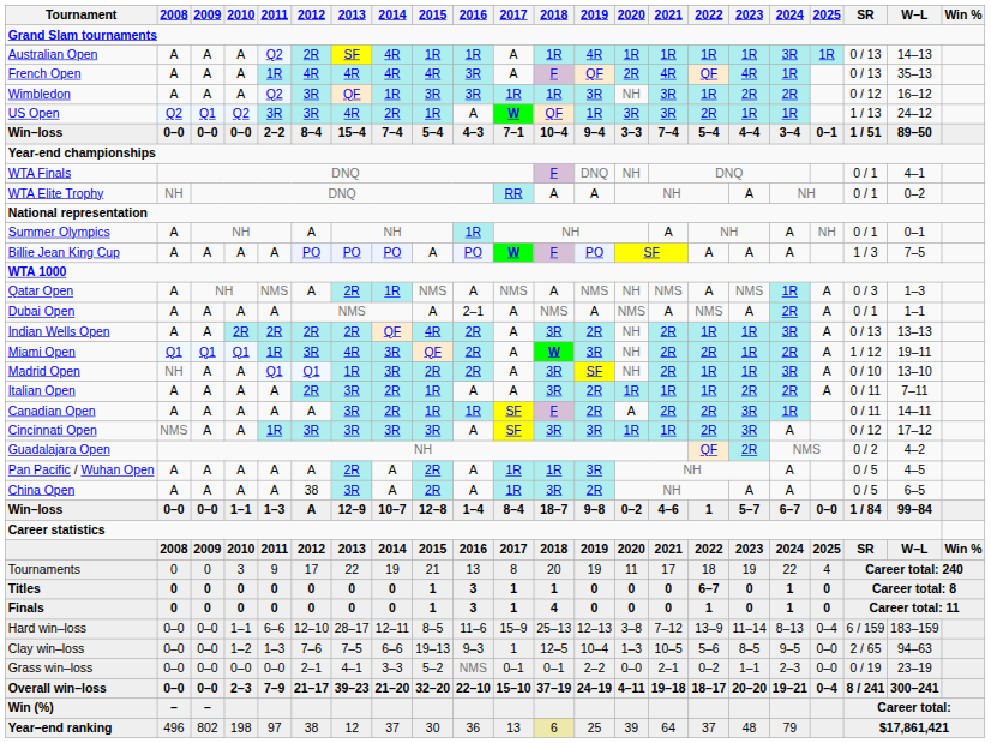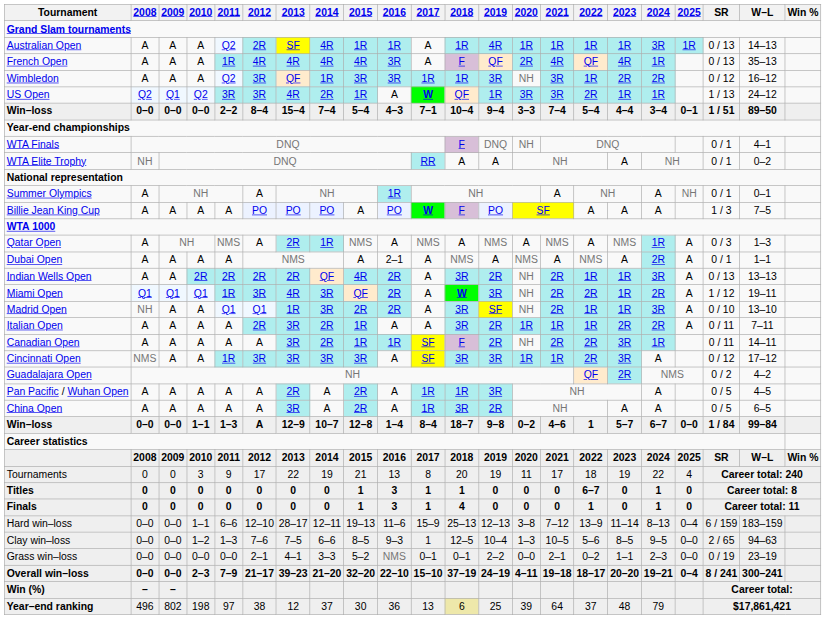 <table class=wikitable style=text-align:center>
 <tr>
 <th>Tournament</th>
 <th><a href='#'>2008</a></th>
 <th><a href='#'>2009</a></th>
 <th><a href='#'>2010</a></th>
 <th><a href='#'>2011</a></th>
 <th><a href='#'>2012</a></th>
 <th><a href='#'>2013</a></th>
 <th><a href='#'>2014</a></th>
 <th><a href='#'>2015</a></th>
 <th><a href='#'>2016</a></th>
 <th><a href='#'>2017</a></th>
 <th><a href='#'>2018</a></th>
 <th><a href='#'>2019</a></th>
 <th><a href='#'>2020</a></th>
 <th><a href='#'>2021</a></th>
 <th><a href='#'>2022</a></th>
 <th><a href='#'>2023</a></th>
 <th><a href='#'>2024</a></th>
 <th><a href='#'>2025</a></th>
 <th>SR</th>
 <th>W–L</th>
 <th>Win %</th>
 </tr>
 <tr>
 <td colspan="22" align="left"><strong><a href='#'>Grand Slam tournaments</a></strong></td>
 </tr>
 <tr>
 <td align=left><a href='#'>Australian Open</a></td>
 <td>A</td>
 <td>A</td>
 <td>A</td>
 <td bgcolor=f0f8ff><a href='#'>Q2</a></td>
 <td bgcolor=afeeee><a href='#'>2R</a></td>
 <td bgcolor=yellow><a href='#'>SF</a></td>
 <td bgcolor=afeeee><a href='#'>4R</a></td>
 <td bgcolor=afeeee><a href='#'>1R</a></td>
 <td bgcolor=afeeee><a href='#'>1R</a></td>
 <td>A</td>
 <td bgcolor=afeeee><a href='#'>1R</a></td>
 <td bgcolor=afeeee><a href='#'>4R</a></td>
 <td bgcolor=afeeee><a href='#'>1R</a></td>
 <td bgcolor=afeeee><a href='#'>1R</a></td>
 <td bgcolor=afeeee><a href='#'>1R</a></td>
 <td bgcolor=afeeee><a href='#'>1R</a></td>
 <td bgcolor=afeeee><a href='#'>3R</a></td>
 <td bgcolor=afeeee><a href='#'>1R</a></td>
 <td>0 / 13</td>
 <td>14–13</td>
 <td></td>
 </tr>
 <tr>
 <td align=left><a href='#'>French Open</a></td>
 <td>A</td>
 <td>A</td>
 <td>A</td>
 <td bgcolor=afeeee><a href='#'>1R</a></td>
 <td bgcolor=afeeee><a href='#'>4R</a></td>
 <td bgcolor=afeeee><a href='#'>4R</a></td>
 <td bgcolor=afeeee><a href='#'>4R</a></td>
 <td bgcolor=afeeee><a href='#'>4R</a></td>
 <td bgcolor=afeeee><a href='#'>3R</a></td>
 <td>A</td>
 <td bgcolor=thistle><a href='#'>F</a></td>
 <td bgcolor=ffebcd><a href='#'>QF</a></td>
 <td bgcolor=afeeee><a href='#'>2R</a></td>
 <td bgcolor=afeeee><a href='#'>4R</a></td>
 <td bgcolor=ffebcd><a href='#'>QF</a></td>
 <td bgcolor=afeeee><a href='#'>4R</a></td>
 <td bgcolor=afeeee><a href='#'>1R</a></td>
 <td></td>
 <td>0 / 13</td>
 <td>35–13</td>
 <td></td>
 </tr>
 <tr>
 <td align=left><a href='#'>Wimbledon</a></td>
 <td>A</td>
 <td>A</td>
 <td>A</td>
 <td bgcolor=f0f8ff><a href='#'>Q2</a></td>
 <td bgcolor=afeeee><a href='#'>3R</a></td>
 <td bgcolor=ffebcd><a href='#'>QF</a></td>
 <td bgcolor=afeeee><a href='#'>1R</a></td>
 <td bgcolor=afeeee><a href='#'>3R</a></td>
 <td bgcolor=afeeee><a href='#'>3R</a></td>
 <td bgcolor=afeeee><a href='#'>1R</a></td>
 <td bgcolor=afeeee><a href='#'>1R</a></td>
 <td bgcolor=afeeee><a href='#'>3R</a></td>
 <td style=color:#767676>NH</td>
 <td bgcolor=afeeee><a href='#'>3R</a></td>
 <td bgcolor=afeeee><a href='#'>1R</a></td>
 <td bgcolor=afeeee><a href='#'>2R</a></td>
 <td bgcolor=afeeee><a href='#'>2R</a></td>
 <td></td>
 <td>0 / 12</td>
 <td>16–12</td>
 <td></td>
 </tr>
 <tr>
 <td align=left><a href='#'>US Open</a></td>
 <td bgcolor=f0f8ff><a href='#'>Q2</a></td>
 <td bgcolor=f0f8ff><a href='#'>Q1</a></td>
 <td bgcolor=f0f8ff><a href='#'>Q2</a></td>
 <td bgcolor=afeeee><a href='#'>3R</a></td>
 <td bgcolor=afeeee><a href='#'>3R</a></td>
 <td bgcolor=afeeee><a href='#'>4R</a></td>
 <td bgcolor=afeeee><a href='#'>2R</a></td>
 <td bgcolor=afeeee><a href='#'>1R</a></td>
 <td>A</td>
 <td bgcolor=lime><a href='#'><strong>W</strong></a></td>
 <td bgcolor=ffebcd><a href='#'>QF</a></td>
 <td bgcolor=afeeee><a href='#'>1R</a></td>
 <td bgcolor=afeeee><a href='#'>3R</a></td>
 <td bgcolor=afeeee><a href='#'>3R</a></td>
 <td bgcolor=afeeee><a href='#'>2R</a></td>
 <td bgcolor=afeeee><a href='#'>1R</a></td>
 <td bgcolor=afeeee><a href='#'>1R</a></td>
 <td></td>
 <td>1 / 13</td>
 <td>24–12</td>
 <td></td>
 </tr>
 <tr style=font-weight:bold;background:#efefef>
 <td style=text-align:left>Win–loss</td>
 <td>0–0</td>
 <td>0–0</td>
 <td>0–0</td>
 <td>2–2</td>
 <td>8–4</td>
 <td>15–4</td>
 <td>7–4</td>
 <td>5–4</td>
 <td>4–3</td>
 <td>7–1</td>
 <td>10–4</td>
 <td>9–4</td>
 <td>3–3</td>
 <td>7–4</td>
 <td>5–4</td>
 <td>4–4</td>
 <td>3–4</td>
 <td>0–1</td>
 <td>1 / 51</td>
 <td>89–50</td>
 <td></td>
 </tr>
 <tr>
 <td colspan="22" align="left"><strong>Year-end championships</strong></td>
 </tr>
 <tr>
 <td align=left><a href='#'>WTA Finals</a></td>
 <td colspan=10 style=color:#767676>DNQ</td>
 <td bgcolor=thistle><a href='#'>F</a></td>
 <td style=color:#767676>DNQ</td>
 <td style=color:#767676>NH</td>
 <td colspan=4 style=color:#767676>DNQ</td>
 <td></td>
 <td>0 / 1</td>
 <td>4–1</td>
 <td></td>
 </tr>
 <tr>
 <td align=left><a href='#'>WTA Elite Trophy</a></td>
 <td style=color:#767676>NH</td>
 <td colspan=8 style=color:#767676>DNQ</td>
 <td bgcolor=afeeee><a href='#'>RR</a></td>
 <td>A</td>
 <td>A</td>
 <td colspan="3" style="color:#767676">NH</td>
 <td>A</td>
 <td colspan="2" style="color:#767676">NH</td>
 <td>0 / 1</td>
 <td>0–2</td>
 <td></td>
 </tr>
 <tr>
 <td colspan="22" style="text-align:left"><strong>National representation</strong></td>
 </tr>
 <tr>
 <td align=left><a href='#'>Summer Olympics</a></td>
 <td>A</td>
 <td colspan=3 style=color:#767676>NH</td>
 <td>A</td>
 <td colspan=3 style=color:#767676>NH</td>
 <td bgcolor=afeeee><a href='#'>1R</a></td>
 <td colspan=4 style=color:#767676>NH</td>
 <td>A</td>
 <td colspan=2 style=color:#767676>NH</td>
 <td>A</td>
 <td style=color:#767676>NH</td>
 <td>0 / 1</td>
 <td>0–1</td>
 <td></td>
 </tr>
 <tr>
 <td align=left><a href='#'>Billie Jean King Cup</a></td>
 <td>A</td>
 <td>A</td>
 <td>A</td>
 <td>A</td>
 <td bgcolor=ecf2ff><a href='#'>PO</a></td>
 <td bgcolor=ecf2ff><a href='#'>PO</a></td>
 <td bgcolor=ecf2ff><a href='#'>PO</a></td>
 <td>A</td>
 <td bgcolor=ecf2ff><a href='#'>PO</a></td>
 <td bgcolor=lime><a href='#'><strong>W</strong></a></td>
 <td bgcolor=thistle><a href='#'>F</a></td>
 <td bgcolor=ecf2ff><a href='#'>PO</a></td>
 <td colspan="2" bgcolor=yellow><a href='#'>SF</a></td>
 <td>A</td>
 <td>A</td>
 <td>A</td>
 <td></td>
 <td>1 / 3</td>
 <td>7–5</td>
 <td></td>
 </tr>
 <tr>
 <td colspan="22" style="text-align:left"><strong><a href='#'>WTA 1000</a></strong></td>
 </tr>
 <tr>
 <td align=left><a href='#'>Qatar Open</a></td>
 <td>A</td>
 <td colspan=2; style=color:#767676>NH</td>
 <td style=color:#767676>NMS</td>
 <td>A</td>
 <td bgcolor=afeeee><a href='#'>2R</a></td>
 <td bgcolor=afeeee><a href='#'>1R</a></td>
 <td style=color:#767676>NMS</td>
 <td>A</td>
 <td style=color:#767676>NMS</td>
 <td>A</td>
 <td style=color:#767676>NMS</td>
-<td style=color:#767676>NH</td>
+<td>A</td>
 <td style=color:#767676>NMS</td>
 <td>A</td>
 <td style=color:#767676>NMS</td>
 <td bgcolor=afeeee><a href='#'>1R</a></td>
 <td>A</td>
 <td>0 / 3</td>
 <td>1–3</td>
 <td></td>
 </tr>
 <tr>
 <td align=left><a href='#'>Dubai Open</a></td>
 <td>A</td>
 <td>A</td>
 <td>A</td>
 <td>A</td>
 <td colspan=3; style=color:#767676>NMS</td>
 <td>A</td>
 <td>2–1</td>
 <td>A</td>
 <td style=color:#767676>NMS</td>
 <td>A</td>
 <td style=color:#767676>NMS</td>
 <td>A</td>
 <td style=color:#767676>NMS</td>
 <td>A</td>
 <td bgcolor=afeeee><a href='#'>2R</a></td>
 <td>A</td>
 <td>0 / 1</td>
 <td>1–1</td>
 <td></td>
 </tr>
 <tr>
 <td align=left><a href='#'>Indian Wells Open</a></td>
 <td>A</td>
 <td>A</td>
 <td bgcolor=afeeee><a href='#'>2R</a></td>
 <td bgcolor=afeeee><a href='#'>2R</a></td>
 <td bgcolor=afeeee><a href='#'>2R</a></td>
 <td bgcolor=afeeee><a href='#'>2R</a></td>
 <td bgcolor=ffebcd><a href='#'>QF</a></td>
 <td bgcolor=afeeee><a href='#'>4R</a></td>
 <td bgcolor=afeeee><a href='#'>2R</a></td>
 <td>A</td>
 <td bgcolor=afeeee><a href='#'>3R</a></td>
 <td bgcolor=afeeee><a href='#'>2R</a></td>
 <td style=color:#767676>NH</td>
 <td bgcolor=afeeee><a href='#'>2R</a></td>
 <td bgcolor=afeeee><a href='#'>1R</a></td>
 <td bgcolor=afeeee><a href='#'>1R</a></td>
 <td bgcolor=afeeee><a href='#'>3R</a></td>
 <td>A</td>
 <td>0 / 13</td>
 <td>13–13</td>
 <td></td>
 </tr>
 <tr>
 <td align=left><a href='#'>Miami Open</a></td>
 <td bgcolor=f0f8ff><a href='#'>Q1</a></td>
 <td bgcolor=f0f8ff><a href='#'>Q1</a></td>
 <td bgcolor=f0f8ff><a href='#'>Q1</a></td>
 <td bgcolor=afeeee><a href='#'>1R</a></td>
 <td bgcolor=afeeee><a href='#'>3R</a></td>
 <td bgcolor=afeeee><a href='#'>4R</a></td>
 <td bgcolor=afeeee><a href='#'>3R</a></td>
 <td bgcolor=ffebcd><a href='#'>QF</a></td>
 <td bgcolor=afeeee><a href='#'>2R</a></td>
 <td>A</td>
 <td bgcolor=lime><a href='#'><strong>W</strong></a></td>
 <td bgcolor=afeeee><a href='#'>3R</a></td>
 <td style=color:#767676>NH</td>
 <td bgcolor=afeeee><a href='#'>2R</a></td>
 <td bgcolor=afeeee><a href='#'>2R</a></td>
 <td bgcolor=afeeee><a href='#'>1R</a></td>
 <td bgcolor=afeeee><a href='#'>2R</a></td>
 <td>A</td>
 <td>1 / 12</td>
 <td>19–11</td>
 <td></td>
 </tr>
 <tr>
 <td align=left><a href='#'>Madrid Open</a></td>
 <td style=color:#767676>NH</td>
 <td>A</td>
 <td>A</td>
 <td bgcolor=f0f8ff><a href='#'>Q1</a></td>
 <td bgcolor=f0f8ff><a href='#'>Q1</a></td>
 <td bgcolor=afeeee><a href='#'>1R</a></td>
 <td bgcolor=afeeee><a href='#'>3R</a></td>
 <td bgcolor=afeeee><a href='#'>2R</a></td>
 <td bgcolor=afeeee><a href='#'>2R</a></td>
 <td>A</td>
 <td bgcolor=afeeee><a href='#'>3R</a></td>
 <td bgcolor=yellow><a href='#'>SF</a></td>
 <td style=color:#767676>NH</td>
 <td bgcolor=afeeee><a href='#'>2R</a></td>
 <td bgcolor=afeeee><a href='#'>1R</a></td>
 <td bgcolor=afeeee><a href='#'>1R</a></td>
 <td bgcolor=afeeee><a href='#'>3R</a></td>
 <td>A</td>
 <td>0 / 10</td>
 <td>13–10</td>
 <td></td>
 </tr>
 <tr>
 <td align=left><a href='#'>Italian Open</a></td>
 <td>A</td>
 <td>A</td>
 <td>A</td>
 <td>A</td>
 <td bgcolor=afeeee><a href='#'>2R</a></td>
 <td bgcolor=afeeee><a href='#'>3R</a></td>
 <td bgcolor=afeeee><a href='#'>2R</a></td>
 <td bgcolor=afeeee><a href='#'>1R</a></td>
 <td>A</td>
 <td>A</td>
 <td bgcolor=afeeee><a href='#'>3R</a></td>
 <td bgcolor=afeeee><a href='#'>2R</a></td>
 <td bgcolor=afeeee><a href='#'>1R</a></td>
 <td bgcolor=afeeee><a href='#'>1R</a></td>
 <td bgcolor=afeeee><a href='#'>1R</a></td>
 <td bgcolor=afeeee><a href='#'>2R</a></td>
 <td bgcolor=afeeee><a href='#'>2R</a></td>
 <td>A</td>
 <td>0 / 11</td>
 <td>7–11</td>
 <td></td>
 </tr>
 <tr>
 <td align=left><a href='#'>Canadian Open</a></td>
 <td>A</td>
 <td>A</td>
 <td>A</td>
 <td>A</td>
 <td>A</td>
 <td bgcolor=afeeee><a href='#'>3R</a></td>
 <td bgcolor=afeeee><a href='#'>2R</a></td>
 <td bgcolor=afeeee><a href='#'>1R</a></td>
 <td bgcolor=afeeee><a href='#'>1R</a></td>
 <td bgcolor=yellow><a href='#'>SF</a></td>
 <td bgcolor=thistle><a href='#'>F</a></td>
 <td bgcolor=afeeee><a href='#'>2R</a></td>
-<td>A</td>
+<td style=color:#767676>NH</td>
 <td bgcolor=afeeee><a href='#'>2R</a></td>
 <td bgcolor=afeeee><a href='#'>2R</a></td>
 <td bgcolor=afeeee><a href='#'>3R</a></td>
 <td bgcolor=afeeee><a href='#'>1R</a></td>
 <td></td>
 <td>0 / 11</td>
 <td>14–11</td>
 <td></td>
 </tr>
 <tr>
 <td align=left><a href='#'>Cincinnati Open</a></td>
 <td style=color:#767676>NMS</td>
 <td>A</td>
 <td>A</td>
 <td bgcolor=afeeee><a href='#'>1R</a></td>
 <td bgcolor=afeeee><a href='#'>3R</a></td>
 <td bgcolor=afeeee><a href='#'>3R</a></td>
 <td bgcolor=afeeee><a href='#'>3R</a></td>
 <td bgcolor=afeeee><a href='#'>3R</a></td>
 <td>A</td>
 <td bgcolor=yellow><a href='#'>SF</a></td>
 <td bgcolor=afeeee><a href='#'>3R</a></td>
 <td bgcolor=afeeee><a href='#'>3R</a></td>
 <td bgcolor=afeeee><a href='#'>1R</a></td>
 <td bgcolor=afeeee><a href='#'>1R</a></td>
 <td bgcolor=afeeee><a href='#'>2R</a></td>
 <td bgcolor=afeeee><a href='#'>3R</a></td>
 <td>A</td>
 <td></td>
 <td>0 / 12</td>
 <td>17–12</td>
 <td></td>
 </tr>
 <tr>
 <td align=left><a href='#'>Guadalajara Open</a></td>
 <td colspan=14 style="color:#767676">NH</td>
 <td bgcolor=ffebcd><a href='#'>QF</a></td>
 <td bgcolor=afeeee><a href='#'>2R</a></td>
 <td colspan=2 style="color:#767676">NMS</td>
 <td>0 / 2</td>
 <td>4–2</td>
 <td></td>
 </tr>
 <tr>
 <td align=left><a href='#'>Pan Pacific</a> / <a href='#'>Wuhan Open</a></td>
 <td>A</td>
 <td>A</td>
 <td>A</td>
 <td>A</td>
 <td>A</td>
 <td bgcolor=afeeee><a href='#'>2R</a></td>
 <td>A</td>
 <td bgcolor=afeeee><a href='#'>2R</a></td>
 <td>A</td>
 <td bgcolor=afeeee><a href='#'>1R</a></td>
 <td bgcolor=afeeee><a href='#'>1R</a></td>
 <td bgcolor=afeeee><a href='#'>3R</a></td>
 <td colspan="4" style="color:#767676">NH</td>
 <td>A</td>
 <td></td>
 <td>0 / 5</td>
 <td>4–5</td>
 <td></td>
 </tr>
 <tr>
 <td align=left><a href='#'>China Open</a></td>
 <td>A</td>
 <td>A</td>
 <td>A</td>
 <td>A</td>
-<td>38</td>
+<td>A</td>
 <td bgcolor=afeeee><a href='#'>3R</a></td>
 <td>A</td>
 <td bgcolor=afeeee><a href='#'>2R</a></td>
 <td>A</td>
 <td bgcolor=afeeee><a href='#'>1R</a></td>
 <td bgcolor=afeeee><a href='#'>3R</a></td>
 <td bgcolor=afeeee><a href='#'>2R</a></td>
 <td colspan="3" style="color:#767676">NH</td>
 <td>A</td>
 <td>A</td>
 <td></td>
 <td>0 / 5</td>
 <td>6–5</td>
 <td></td>
 </tr>
 <tr style=font-weight:bold;background:#efefef>
 <td align=left>Win–loss</td>
 <td>0–0</td>
 <td>0–0</td>
 <td>1–1</td>
 <td>1–3</td>
 <td>A</td>
 <td>12–9</td>
 <td>10–7</td>
 <td>12–8</td>
 <td>1–4</td>
 <td>8–4</td>
 <td>18–7</td>
 <td>9–8</td>
 <td>0–2</td>
 <td>4–6</td>
 <td>1</td>
 <td>5–7</td>
 <td>6–7</td>
 <td>0–0</td>
 <td>1 / 84</td>
 <td>99–84</td>
 <td></td>
 </tr>
 <tr>
 <td colspan="21" style="text-align:left"><strong>Career statistics</strong></td>
 </tr>
 <tr style=font-weight:bold;background:#efefef>
 <td></td>
 <td>2008</td>
 <td>2009</td>
 <td>2010</td>
 <td>2011</td>
 <td>2012</td>
 <td>2013</td>
 <td>2014</td>
 <td>2015</td>
 <td>2016</td>
 <td>2017</td>
 <td>2018</td>
 <td>2019</td>
 <td>2020</td>
 <td>2021</td>
 <td>2022</td>
 <td>2023</td>
 <td>2024</td>
 <td>2025</td>
 <td>SR</td>
 <td>W–L</td>
 <td>Win %</td>
 </tr>
 <tr style=background:#efefef>
 <td align=left>Tournaments</td>
 <td>0</td>
 <td>0</td>
 <td>3</td>
 <td>9</td>
 <td>17</td>
 <td>22</td>
 <td>19</td>
 <td>21</td>
 <td>13</td>
 <td>8</td>
 <td>20</td>
 <td>19</td>
 <td>11</td>
 <td>17</td>
 <td>18</td>
 <td>19</td>
 <td>22</td>
 <td>4</td>
 <td colspan="3"><strong>Career total: 240</strong></td>
 </tr>
 <tr style=font-weight:bold;background:#efefef>
 <td style=text-align:left>Titles</td>
 <td>0</td>
 <td>0</td>
 <td>0</td>
 <td>0</td>
 <td>0</td>
 <td>0</td>
 <td>0</td>
 <td>1</td>
 <td>3</td>
 <td>1</td>
 <td>1</td>
 <td>0</td>
 <td>0</td>
 <td>0</td>
 <td>6–7</td>
 <td>0</td>
 <td>1</td>
 <td>0</td>
 <td colspan=3>Career total: 8</td>
 </tr>
 <tr style=font-weight:bold;background:#efefef>
 <td style=text-align:left>Finals</td>
 <td>0</td>
 <td>0</td>
 <td>0</td>
 <td>0</td>
 <td>0</td>
 <td>0</td>
 <td>0</td>
 <td>1</td>
 <td>3</td>
 <td>1</td>
 <td>4</td>
 <td>0</td>
 <td>0</td>
 <td>0</td>
 <td>1</td>
 <td>0</td>
 <td>1</td>
 <td>0</td>
 <td colspan=3>Career total: 11</td>
 </tr>
 <tr style=background:#efefef>
 <td align=left>Hard win–loss</td>
 <td>0–0</td>
 <td>0–0</td>
 <td>1–1</td>
 <td>6–6</td>
 <td>12–10</td>
 <td>28–17</td>
 <td>12–11</td>
-<td>8–5</td>
+<td>19–13</td>
 <td>11–6</td>
 <td>15–9</td>
 <td>25–13</td>
 <td>12–13</td>
 <td>3–8</td>
 <td>7–12</td>
 <td>13–9</td>
 <td>11–14</td>
 <td>8–13</td>
 <td>0–4</td>
 <td>6 / 159</td>
 <td>183–159</td>
 <td></td>
 </tr>
 <tr style=background:#efefef>
 <td align=left>Clay win–loss</td>
 <td>0–0</td>
 <td>0–0</td>
 <td>1–2</td>
 <td>1–3</td>
 <td>7–6</td>
 <td>7–5</td>
 <td>6–6</td>
-<td>19–13</td>
+<td>8–5</td>
 <td>9–3</td>
 <td>1</td>
 <td>12–5</td>
 <td>10–4</td>
 <td>1–3</td>
 <td>10–5</td>
 <td>5–6</td>
 <td>8–5</td>
 <td>9–5</td>
 <td>0–0</td>
 <td>2 / 65</td>
 <td>94–63</td>
 <td></td>
 </tr>
 <tr style=background:#efefef>
 <td align=left>Grass win–loss</td>
 <td>0–0</td>
 <td>0–0</td>
 <td>0–0</td>
 <td>0–0</td>
 <td>2–1</td>
 <td>4–1</td>
 <td>3–3</td>
 <td>5–2</td>
 <td style=color:#767676>NMS</td>
 <td>0–1</td>
 <td>0–1</td>
 <td>2–2</td>
 <td>0–0</td>
 <td>2–1</td>
 <td>0–2</td>
 <td>1–1</td>
 <td>2–3</td>
 <td>0–0</td>
 <td>0 / 19</td>
 <td>23–19</td>
 <td></td>
 </tr>
 <tr style=font-weight:bold;background:#efefef>
 <td style=text-align:left>Overall win–loss</td>
 <td>0–0</td>
 <td>0–0</td>
 <td>2–3</td>
 <td>7–9</td>
 <td>21–17</td>
 <td>39–23</td>
 <td>21–20</td>
 <td>32–20</td>
 <td>22–10</td>
 <td>15–10</td>
 <td>37–19</td>
 <td>24–19</td>
 <td>4–11</td>
 <td>19–18</td>
 <td>18–17</td>
 <td>20–20</td>
 <td>19–21</td>
 <td>0–4</td>
 <td>8 / 241</td>
 <td>300–241</td>
 <td></td>
 </tr>
 <tr style=background:#efefef;font-weight:bold>
 <td style=text-align:left>Win (%)</td>
 <td>–</td>
 <td>–</td>
 <td></td>
 <td></td>
 <td></td>
 <td></td>
 <td></td>
 <td></td>
 <td></td>
 <td></td>
 <td></td>
 <td></td>
 <td></td>
 <td></td>
 <td></td>
 <td></td>
 <td></td>
 <td></td>
 <td colspan="3">Career total: </td>
 </tr>
 <tr style=background:#efefef>
 <td align=left><strong>Year–end ranking</strong></td>
 <td>496</td>
 <td>802</td>
 <td>198</td>
 <td>97</td>
 <td>38</td>
 <td>12</td>
 <td>37</td>
 <td>30</td>
 <td>36</td>
 <td>13</td>
 <td bgcolor=EEE8AA>6</td>
 <td>25</td>
 <td>39</td>
 <td>64</td>
 <td>37</td>
 <td>48</td>
 <td>79</td>
 <td></td>
 <td colspan="3"><strong>$17,861,421</strong></td>
 </tr>
 </table>
